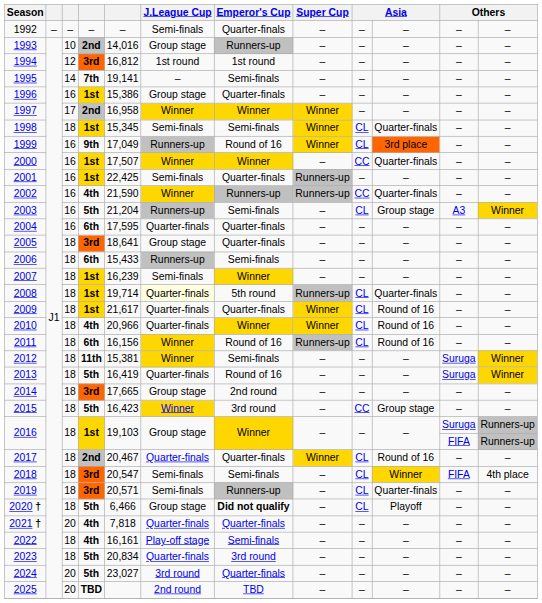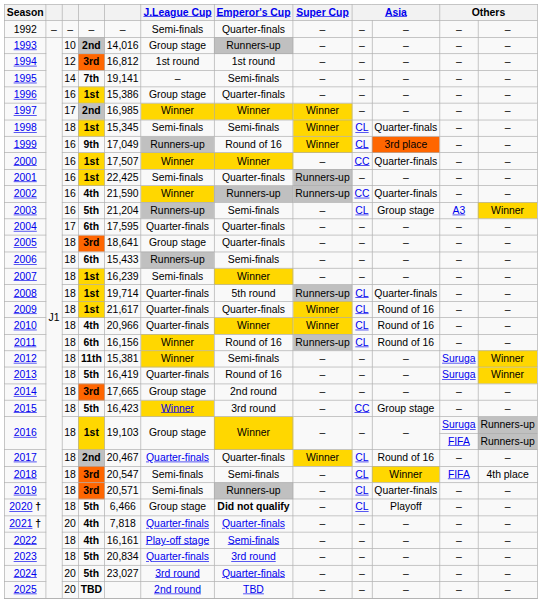 <table class="wikitable" style="text-align:center;">
 <tr>
 <th>Season</th>
 <th></th>
 <th></th>
 <th></th>
 <th></th>
 <th><a href='#'>J.League Cup</a></th>
 <th><a href='#'>Emperor's Cup</a></th>
 <th><a href='#'>Super Cup</a></th>
 <th colspan="2"><a href='#'>Asia</a></th>
 <th colspan="2">Others</th>
 </tr>
 <tr>
 <td>1992</td>
 <td>–</td>
 <td>–</td>
 <td>–</td>
 <td>–</td>
 <td>Semi-finals</td>
 <td>Quarter-finals</td>
 <td>–</td>
 <td>–</td>
 <td>–</td>
 <td>–</td>
 <td>–</td>
 </tr>
 <tr>
 <td><a href='#'>1993</a></td>
 <td rowspan="34">J1</td>
 <td>10</td>
 <td bgcolor="silver"><strong>2nd</strong></td>
 <td>14,016</td>
 <td>Group stage</td>
 <td bgcolor="silver">Runners-up</td>
 <td>–</td>
 <td>–</td>
 <td>–</td>
 <td>–</td>
 <td>–</td>
 </tr>
 <tr>
 <td><a href='#'>1994</a></td>
 <td>12</td>
 <td bgcolor="ff6600"><strong>3rd</strong></td>
 <td>16,812</td>
 <td>1st round</td>
 <td>1st round</td>
 <td>–</td>
 <td>–</td>
 <td>–</td>
 <td>–</td>
 <td>–</td>
 </tr>
 <tr>
 <td><a href='#'>1995</a></td>
 <td>14</td>
 <td><strong>7th</strong></td>
 <td>19,141</td>
 <td>–</td>
 <td>Semi-finals</td>
 <td>–</td>
 <td>–</td>
 <td>–</td>
 <td>–</td>
 <td>–</td>
 </tr>
 <tr>
 <td><a href='#'>1996</a></td>
 <td>16</td>
 <td bgcolor="gold"><strong>1st</strong></td>
 <td>15,386</td>
 <td>Group stage</td>
 <td>Quarter-finals</td>
 <td>–</td>
 <td>–</td>
 <td>–</td>
 <td>–</td>
 <td>–</td>
 </tr>
 <tr>
 <td><a href='#'>1997</a></td>
 <td>17</td>
 <td bgcolor="silver"><strong>2nd</strong></td>
-<td>16,958</td>
+<td>16,985</td>
 <td bgcolor="gold">Winner</td>
 <td bgcolor="gold">Winner</td>
 <td bgcolor="gold">Winner</td>
 <td>–</td>
 <td>–</td>
 <td>–</td>
 <td>–</td>
 </tr>
 <tr>
 <td><a href='#'>1998</a></td>
 <td>18</td>
 <td bgcolor="gold"><strong>1st</strong></td>
 <td>15,345</td>
 <td>Semi-finals</td>
 <td>Semi-finals</td>
 <td bgcolor="gold">Winner</td>
 <td><a href='#'>CL</a></td>
 <td>Quarter-finals</td>
 <td>–</td>
 <td>–</td>
 </tr>
 <tr>
 <td><a href='#'>1999</a></td>
 <td>16</td>
 <td><strong>9th</strong></td>
 <td>17,049</td>
 <td bgcolor="silver">Runners-up</td>
 <td>Round of 16</td>
 <td bgcolor="gold">Winner</td>
 <td><a href='#'>CL</a></td>
 <td bgcolor="ff6600">3rd place</td>
 <td>–</td>
 <td>–</td>
 </tr>
 <tr>
 <td><a href='#'>2000</a></td>
 <td>16</td>
 <td bgcolor="gold"><strong>1st</strong></td>
 <td>17,507</td>
 <td bgcolor="gold">Winner</td>
 <td bgcolor="gold">Winner</td>
 <td>–</td>
 <td><a href='#'>CC</a></td>
 <td>Quarter-finals</td>
 <td>–</td>
 <td>–</td>
 </tr>
 <tr>
 <td><a href='#'>2001</a></td>
 <td>16</td>
 <td bgcolor="gold"><strong>1st</strong></td>
 <td>22,425</td>
 <td>Semi-finals</td>
 <td>Quarter-finals</td>
 <td bgcolor="silver">Runners-up</td>
 <td>–</td>
 <td>–</td>
 <td>–</td>
 <td>–</td>
 </tr>
 <tr>
 <td><a href='#'>2002</a></td>
 <td>16</td>
 <td><strong>4th</strong></td>
 <td>21,590</td>
 <td bgcolor="gold">Winner</td>
 <td bgcolor="silver">Runners-up</td>
 <td bgcolor="silver">Runners-up</td>
 <td><a href='#'>CC</a></td>
 <td>Quarter-finals</td>
 <td>–</td>
 <td>–</td>
 </tr>
 <tr>
 <td><a href='#'>2003</a></td>
 <td>16</td>
 <td><strong>5th</strong></td>
 <td>21,204</td>
 <td bgcolor="silver">Runners-up</td>
 <td>Semi-finals</td>
 <td>–</td>
 <td><a href='#'>CL</a></td>
 <td>Group stage</td>
 <td><a href='#'>A3</a></td>
 <td bgcolor="gold">Winner</td>
 </tr>
 <tr>
 <td><a href='#'>2004</a></td>
-<td>16</td>
+<td>17</td>
 <td><strong>6th</strong></td>
 <td>17,595</td>
 <td>Quarter-finals</td>
 <td>Quarter-finals</td>
 <td>–</td>
 <td>–</td>
 <td>–</td>
 <td>–</td>
 <td>–</td>
 </tr>
 <tr>
 <td><a href='#'>2005</a></td>
 <td>18</td>
 <td bgcolor="ff6600"><strong>3rd</strong></td>
 <td>18,641</td>
 <td>Group stage</td>
 <td>Quarter-finals</td>
 <td>–</td>
 <td>–</td>
 <td>–</td>
 <td>–</td>
 <td>–</td>
 </tr>
 <tr>
 <td><a href='#'>2006</a></td>
 <td>18</td>
 <td><strong>6th</strong></td>
 <td>15,433</td>
 <td bgcolor="silver">Runners-up</td>
 <td>Semi-finals</td>
 <td>–</td>
 <td>–</td>
 <td>–</td>
 <td>–</td>
 <td>–</td>
 </tr>
 <tr>
 <td><a href='#'>2007</a></td>
 <td>18</td>
 <td bgcolor="gold"><strong>1st</strong></td>
 <td>16,239</td>
 <td>Semi-finals</td>
 <td bgcolor="gold">Winner</td>
 <td>–</td>
 <td>–</td>
 <td>–</td>
 <td>–</td>
 <td>–</td>
 </tr>
 <tr>
 <td><a href='#'>2008</a></td>
 <td>18</td>
 <td bgcolor="gold"><strong>1st</strong></td>
 <td>19,714</td>
-<td style="background: lightyellow;">Quarter-finals</td>
+<td>Quarter-finals</td>
 <td>5th round</td>
 <td bgcolor="silver">Runners-up</td>
 <td><a href='#'>CL</a></td>
 <td>Quarter-finals</td>
 <td>–</td>
 <td>–</td>
 </tr>
 <tr>
 <td><a href='#'>2009</a></td>
 <td>18</td>
 <td bgcolor="gold"><strong>1st</strong></td>
 <td>21,617</td>
 <td>Quarter-finals</td>
 <td>Quarter-finals</td>
 <td bgcolor="gold">Winner</td>
 <td><a href='#'>CL</a></td>
 <td>Round of 16</td>
 <td>–</td>
 <td>–</td>
 </tr>
 <tr>
 <td><a href='#'>2010</a></td>
 <td>18</td>
 <td><strong>4th</strong></td>
 <td>20,966</td>
 <td>Quarter-finals</td>
 <td bgcolor="gold">Winner</td>
 <td bgcolor="gold">Winner</td>
 <td><a href='#'>CL</a></td>
 <td>Round of 16</td>
 <td>–</td>
 <td>–</td>
 </tr>
 <tr>
 <td><a href='#'>2011</a></td>
 <td>18</td>
 <td><strong>6th</strong></td>
 <td>16,156</td>
 <td bgcolor="gold">Winner</td>
 <td>Round of 16</td>
 <td bgcolor="silver">Runners-up</td>
 <td><a href='#'>CL</a></td>
 <td>Round of 16</td>
 <td>–</td>
 <td>–</td>
 </tr>
 <tr>
 <td><a href='#'>2012</a></td>
 <td>18</td>
 <td><strong>11th</strong></td>
 <td>15,381</td>
 <td bgcolor="gold">Winner</td>
 <td>Semi-finals</td>
 <td>–</td>
 <td>–</td>
 <td>–</td>
 <td><a href='#'>Suruga</a></td>
 <td bgcolor="gold">Winner</td>
 </tr>
 <tr>
 <td><a href='#'>2013</a></td>
 <td>18</td>
 <td><strong>5th</strong></td>
 <td>16,419</td>
 <td>Quarter-finals</td>
 <td>Round of 16</td>
 <td>–</td>
 <td>–</td>
 <td>–</td>
 <td><a href='#'>Suruga</a></td>
 <td bgcolor="gold">Winner</td>
 </tr>
 <tr>
 <td><a href='#'>2014</a></td>
 <td>18</td>
 <td bgcolor="ff6600"><strong>3rd</strong></td>
 <td>17,665</td>
 <td>Group stage</td>
 <td>2nd round</td>
 <td>–</td>
 <td>–</td>
 <td>–</td>
 <td>–</td>
 <td>–</td>
 </tr>
 <tr>
 <td><a href='#'>2015</a></td>
 <td>18</td>
 <td><strong>5th</strong></td>
 <td>16,423</td>
 <td bgcolor="gold"><a href='#'>Winner</a></td>
 <td>3rd round</td>
 <td>–</td>
 <td><a href='#'>CC</a></td>
 <td>Group stage</td>
 <td>–</td>
 <td>–</td>
 </tr>
 <tr>
 <td rowspan="2"><a href='#'>2016</a></td>
 <td rowspan="2">18</td>
 <td rowspan="2" bgcolor="gold"><strong>1st</strong></td>
 <td rowspan="2">19,103</td>
 <td rowspan="2">Group stage</td>
 <td rowspan="2" bgcolor="gold">Winner</td>
 <td rowspan="2">–</td>
 <td rowspan="2">–</td>
 <td rowspan="2">–</td>
 <td><a href='#'>Suruga</a></td>
 <td bgcolor="silver">Runners-up</td>
 </tr>
 <tr>
 <td><a href='#'>FIFA</a></td>
 <td bgcolor="silver">Runners-up</td>
 </tr>
 <tr>
 <td><a href='#'>2017</a></td>
 <td>18</td>
 <td bgcolor="silver"><strong>2nd</strong></td>
 <td>20,467</td>
 <td><a href='#'>Quarter-finals</a></td>
 <td>Quarter-finals</td>
 <td bgcolor="gold">Winner</td>
 <td><a href='#'>CL</a></td>
 <td>Round of 16</td>
 <td>–</td>
 <td>–</td>
 </tr>
 <tr>
 <td><a href='#'>2018</a></td>
 <td>18</td>
 <td bgcolor="ff6600"><strong>3rd</strong></td>
 <td>20,547</td>
 <td>Semi-finals</td>
 <td>Semi-finals</td>
 <td>–</td>
 <td><a href='#'>CL</a></td>
 <td bgcolor="gold">Winner</td>
 <td><a href='#'>FIFA</a></td>
 <td>4th place</td>
 </tr>
 <tr>
 <td><a href='#'>2019</a></td>
 <td>18</td>
 <td bgcolor="ff6600"><strong>3rd</strong></td>
 <td>20,571</td>
 <td>Semi-finals</td>
 <td bgcolor="silver">Runners-up</td>
 <td>–</td>
 <td><a href='#'>CL</a></td>
 <td>Quarter-finals</td>
 <td>–</td>
 <td>–</td>
 </tr>
 <tr>
 <td><a href='#'>2020</a> <strong>†</strong></td>
 <td>18</td>
 <td><strong>5th</strong></td>
 <td>6,466</td>
 <td>Group stage</td>
 <td><strong>Did not qualify</strong></td>
 <td>–</td>
 <td><a href='#'>CL</a></td>
 <td>Playoff</td>
 <td>–</td>
 <td>–</td>
 </tr>
 <tr>
 <td><a href='#'>2021</a> <strong>†</strong></td>
 <td>20</td>
 <td><strong>4th</strong></td>
 <td>7,818</td>
 <td><a href='#'>Quarter-finals</a></td>
 <td><a href='#'>Quarter-finals</a></td>
 <td>–</td>
 <td>–</td>
 <td>–</td>
 <td>–</td>
 <td>–</td>
 </tr>
 <tr>
 <td><a href='#'>2022</a></td>
 <td>18</td>
 <td><strong>4th</strong></td>
 <td>16,161</td>
 <td><a href='#'>Play-off stage</a></td>
 <td><a href='#'>Semi-finals</a></td>
 <td>–</td>
 <td>–</td>
 <td>–</td>
 <td>–</td>
 <td>–</td>
 </tr>
 <tr>
 <td><a href='#'>2023</a></td>
 <td>18</td>
 <td><strong>5th</strong></td>
 <td>20,834</td>
 <td><a href='#'>Quarter-finals</a></td>
 <td><a href='#'>3rd round</a></td>
 <td>–</td>
 <td>–</td>
 <td>–</td>
 <td>–</td>
 <td>–</td>
 </tr>
 <tr>
 <td><a href='#'>2024</a></td>
 <td>20</td>
 <td><strong>5th</strong></td>
 <td>23,027</td>
 <td><a href='#'>3rd round</a></td>
 <td><a href='#'>Quarter-finals</a></td>
 <td>–</td>
 <td>–</td>
 <td>–</td>
 <td>–</td>
 <td>–</td>
 </tr>
 <tr>
 <td><a href='#'>2025</a></td>
 <td>20</td>
 <td><strong>TBD</strong></td>
 <td></td>
 <td><a href='#'>2nd round</a></td>
 <td><a href='#'>TBD</a></td>
 <td>–</td>
 <td>–</td>
 <td>–</td>
 <td>–</td>
 <td>–</td>
 </tr>
 <tr>
 </tr>
 </table>
